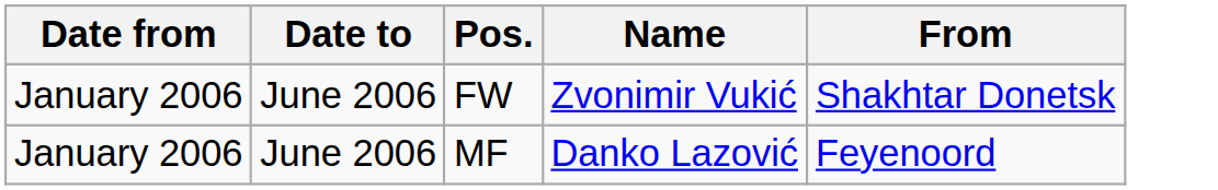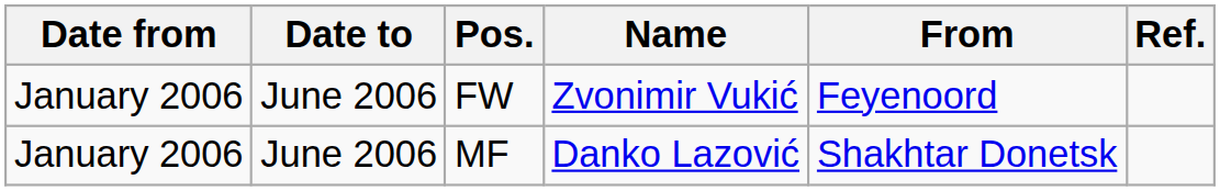 <table class="wikitable">
 <tr>
 <th>Date from</th>
 <th>Date to</th>
 <th>Pos.</th>
 <th>Name</th>
 <th>From</th>
+<th>Ref.</th>
 </tr>
 <tr>
 <td>January 2006</td>
 <td>June 2006</td>
 <td>FW</td>
 <td> <a href='#'>Zvonimir Vukić</a></td>
-<td> <a href='#'>Shakhtar Donetsk</a></td>
+<td> <a href='#'>Feyenoord</a></td>
+<td></td>
 </tr>
 <tr>
 <td>January 2006</td>
 <td>June 2006</td>
 <td>MF</td>
 <td> <a href='#'>Danko Lazović</a></td>
-<td> <a href='#'>Feyenoord</a></td>
+<td> <a href='#'>Shakhtar Donetsk</a></td>
+<td></td>
 </tr>
 </table>
